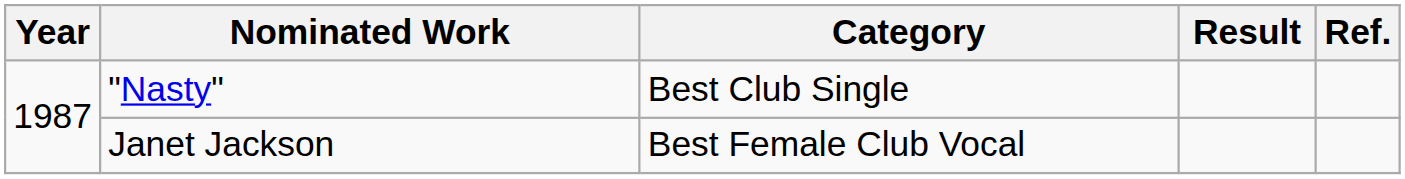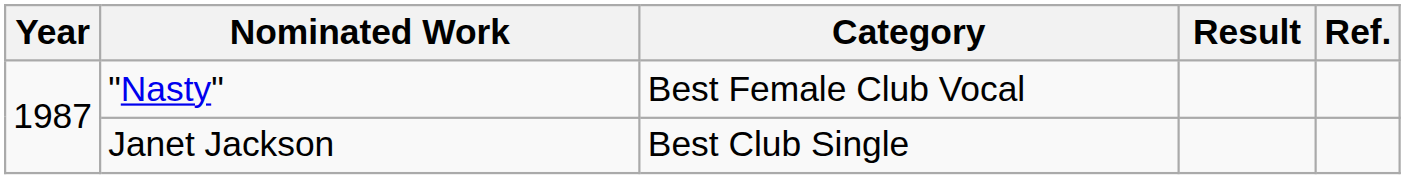 <table class="wikitable" width="50%">
 <tr>
 <th width="5%">Year</th>
 <th width="40%">Nominated Work</th>
 <th width="40%">Category</th>
 <th width="10%">Result</th>
 <th width="5%">Ref.</th>
 </tr>
 <tr>
 <td rowspan="2">1987</td>
 <td>"<a href='#'>Nasty</a>"</td>
-<td>Best Club Single</td>
+<td>Best Female Club Vocal</td>
 <td></td>
 <td></td>
 </tr>
 <tr>
 <td>Janet Jackson</td>
-<td>Best Female Club Vocal</td>
+<td>Best Club Single</td>
 <td></td>
 <td></td>
 </tr>
 </table>
